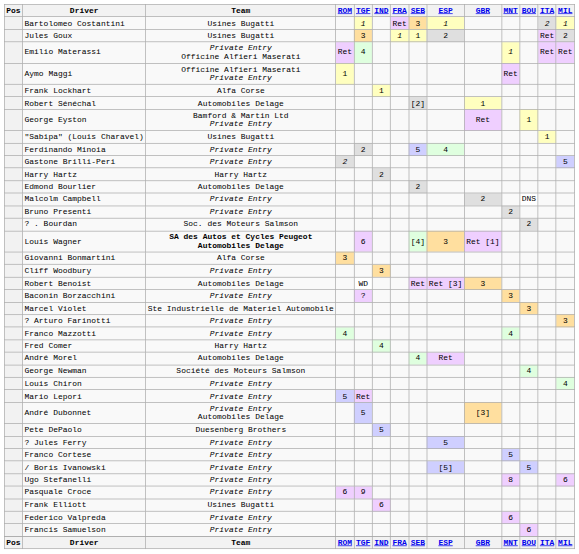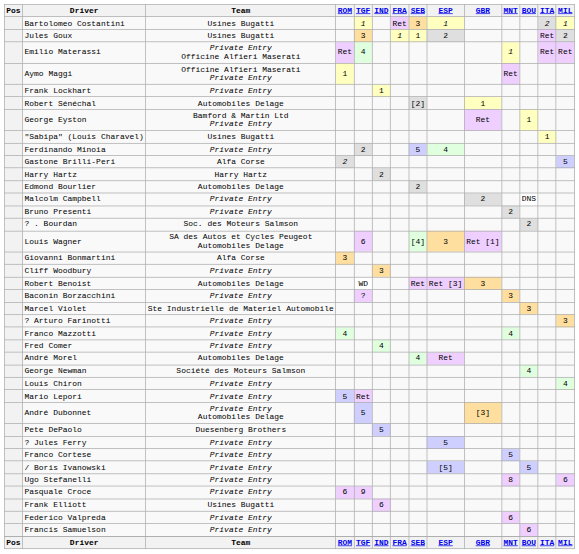 <table class="wikitable" style="font-size: 85%; text-align:center">
 <tr valign="top">
 <th valign="middle">Pos</th>
 <th valign="middle">Driver</th>
 <th valign="middle">Team</th>
 <th><a href='#'>ROM</a><br></th>
 <th><a href='#'>TGF</a><br></th>
 <th><a href='#'>IND</a><br></th>
 <th><a href='#'>FRA</a><br></th>
 <th><a href='#'>SEB</a><br></th>
 <th><a href='#'>ESP</a><br></th>
 <th><a href='#'>GBR</a><br></th>
 <th><a href='#'>MNT</a><br></th>
 <th><a href='#'>BOU</a><br></th>
 <th><a href='#'>ITA</a><br></th>
 <th><a href='#'>MIL</a><br></th>
 </tr>
 <tr>
 <th></th>
 <td align="left"> Bartolomeo Costantini</td>
 <td>Usines Bugatti</td>
 <td></td>
 <td style="background:#ffffbf;"><em>1</em></td>
 <td></td>
 <td style="background:#efcfff;">Ret</td>
 <td style="background:#ffdf9f;">3</td>
 <td style="background:#ffffbf;"><em>1</em></td>
 <td></td>
 <td></td>
 <td></td>
 <td style="background:#dfdfdf;"><em>2</em></td>
 <td style="background:#ffffbf;"><em>1</em></td>
 </tr>
 <tr>
 <th></th>
 <td align="left"> Jules Goux</td>
 <td>Usines Bugatti</td>
 <td></td>
 <td style="background:#ffdf9f;">3</td>
 <td></td>
 <td style="background:#ffffbf;"><em>1</em></td>
 <td style="background:#ffffbf;">1</td>
 <td style="background:#dfdfdf;">2</td>
 <td></td>
 <td></td>
 <td></td>
 <td style="background:#efcfff;">Ret</td>
 <td style="background:#dfdfdf;">2</td>
 </tr>
 <tr>
 <th></th>
 <td align="left"> Emilio Materassi</td>
 <td><em>Private Entry</em><br> Officine Alfieri Maserati</td>
 <td style="background:#efcfff;">Ret</td>
 <td style="background:#dfffdf;">4</td>
 <td></td>
 <td></td>
 <td></td>
 <td></td>
 <td></td>
 <td style="background:#ffffbf;"><em>1</em></td>
 <td></td>
 <td style="background:#efcfff;">Ret</td>
 <td style="background:#efcfff;">Ret</td>
 </tr>
 <tr>
 <th></th>
 <td align="left"> Aymo Maggi</td>
 <td>Officine Alfieri Maserati<br><em>Private Entry</em></td>
 <td style="background:#ffffbf;">1</td>
 <td></td>
 <td></td>
 <td></td>
 <td></td>
 <td></td>
 <td></td>
 <td style="background:#efcfff;">Ret</td>
 <td></td>
 <td></td>
 <td></td>
 </tr>
 <tr>
 <th></th>
 <td align="left"> Frank Lockhart</td>
-<td>Alfa Corse</td>
+<td><em>Private Entry</em></td>
 <td></td>
 <td></td>
 <td style="background:#ffffbf;">1</td>
 <td></td>
 <td></td>
 <td></td>
 <td></td>
 <td></td>
 <td></td>
 <td></td>
 <td></td>
 </tr>
 <tr>
 <th></th>
 <td align="left"> Robert Sénéchal</td>
 <td>Automobiles Delage</td>
 <td></td>
 <td></td>
 <td></td>
 <td></td>
 <td style="background:#dfdfdf;">[2]</td>
 <td></td>
 <td style="background:#ffffbf;">1</td>
 <td></td>
 <td></td>
 <td></td>
 <td></td>
 </tr>
 <tr>
 <th></th>
 <td align="left"> George Eyston</td>
 <td>Bamford & Martin Ltd<br><em>Private Entry</em></td>
 <td></td>
 <td></td>
 <td></td>
 <td></td>
 <td></td>
 <td></td>
 <td style="background:#efcfff;">Ret</td>
 <td></td>
 <td style="background:#ffffbf;">1</td>
 <td></td>
 <td></td>
 </tr>
 <tr>
 <th></th>
 <td align="left"> "Sabipa" (Louis Charavel)</td>
 <td>Usines Bugatti</td>
 <td></td>
 <td></td>
 <td></td>
 <td></td>
 <td></td>
 <td></td>
 <td></td>
 <td></td>
 <td></td>
 <td style="background:#ffffbf;">1</td>
 <td></td>
 </tr>
 <tr>
 <th></th>
 <td align="left"> Ferdinando Minoia</td>
 <td><em>Private Entry</em></td>
 <td></td>
 <td style="background:#dfdfdf;">2</td>
 <td></td>
 <td></td>
 <td style="background:#cfcfff;">5</td>
 <td style="background:#dfffdf;">4</td>
 <td></td>
 <td></td>
 <td></td>
 <td></td>
 <td></td>
 </tr>
 <tr>
 <th></th>
 <td align="left"> Gastone Brilli-Peri</td>
-<td><em>Private Entry</em></td>
+<td>Alfa Corse</td>
 <td style="background:#dfdfdf;"><em>2</em></td>
 <td></td>
 <td></td>
 <td></td>
 <td></td>
 <td></td>
 <td></td>
 <td></td>
 <td></td>
 <td></td>
 <td style="background:#cfcfff;">5</td>
 </tr>
 <tr>
 <th></th>
 <td align="left"> Harry Hartz</td>
 <td>Harry Hartz</td>
 <td></td>
 <td></td>
 <td style="background:#dfdfdf;">2</td>
 <td></td>
 <td></td>
 <td></td>
 <td></td>
 <td></td>
 <td></td>
 <td></td>
 <td></td>
 </tr>
 <tr>
 <th></th>
 <td align="left"> Edmond Bourlier</td>
 <td>Automobiles Delage</td>
 <td></td>
 <td></td>
 <td></td>
 <td></td>
 <td style="background:#dfdfdf;">2</td>
 <td></td>
 <td></td>
 <td></td>
 <td></td>
 <td></td>
 <td></td>
 </tr>
 <tr>
 <th></th>
 <td align="left"> Malcolm Campbell</td>
 <td><em>Private Entry</em></td>
 <td></td>
 <td></td>
 <td></td>
 <td></td>
 <td></td>
 <td></td>
 <td style="background:#dfdfdf;">2</td>
 <td></td>
 <td style="background:#ffffff;">DNS</td>
 <td></td>
 <td></td>
 </tr>
 <tr>
 <th></th>
 <td align="left"> Bruno Presenti</td>
 <td><em>Private Entry</em></td>
 <td></td>
 <td></td>
 <td></td>
 <td></td>
 <td></td>
 <td></td>
 <td></td>
 <td style="background:#dfdfdf;">2</td>
 <td></td>
 <td></td>
 <td></td>
 </tr>
 <tr>
 <th></th>
 <td align="left">? . Bourdan</td>
 <td>Soc. des Moteurs Salmson</td>
 <td></td>
 <td></td>
 <td></td>
 <td></td>
 <td></td>
 <td></td>
 <td></td>
 <td></td>
 <td style="background:#dfdfdf;">2</td>
 <td></td>
 <td></td>
 </tr>
 <tr>
 <th></th>
 <td align="left"> Louis Wagner</td>
-<td><strong>SA des Autos et Cycles Peugeot<br>Automobiles Delage</strong></td>
+<td>SA des Autos et Cycles Peugeot<br>Automobiles Delage</td>
 <td></td>
 <td style="background:#efcfff;">6</td>
 <td></td>
 <td></td>
 <td style="background:#dfffdf;">[4]</td>
 <td style="background:#ffdf9f;">3</td>
 <td style="background:#efcfff;">Ret [1]</td>
 <td></td>
 <td></td>
 <td></td>
 <td></td>
 </tr>
 <tr>
 <th></th>
 <td align="left"> Giovanni Bonmartini</td>
 <td>Alfa Corse</td>
 <td style="background:#ffdf9f;">3</td>
 <td></td>
 <td></td>
 <td></td>
 <td></td>
 <td></td>
 <td></td>
 <td></td>
 <td></td>
 <td></td>
 <td></td>
 </tr>
 <tr>
 <th></th>
 <td align="left"> Cliff Woodbury</td>
 <td><em>Private Entry</em></td>
 <td></td>
 <td></td>
 <td style="background:#ffdf9f;">3</td>
 <td></td>
 <td></td>
 <td></td>
 <td></td>
 <td></td>
 <td></td>
 <td></td>
 <td></td>
 </tr>
 <tr>
 <th></th>
 <td align="left"> Robert Benoist</td>
 <td>Automobiles Delage</td>
 <td></td>
 <td style="background:#ffffff;">WD</td>
 <td></td>
 <td></td>
 <td style="background:#efcfff;">Ret</td>
 <td style="background:#efcfff;">Ret [3]</td>
 <td style="background:#ffdf9f;">3</td>
 <td></td>
 <td></td>
 <td></td>
 <td></td>
 </tr>
 <tr>
 <th></th>
 <td align="left"> Baconin Borzacchini</td>
 <td><em>Private Entry</em></td>
 <td></td>
 <td style="background:#efcfff;">?</td>
 <td></td>
 <td></td>
 <td></td>
 <td></td>
 <td></td>
 <td style="background:#ffdf9f;">3</td>
 <td></td>
 <td></td>
 <td></td>
 </tr>
 <tr>
 <th></th>
 <td align="left"> Marcel Violet</td>
 <td>Ste Industrielle de Materiel Automobile</td>
 <td></td>
 <td></td>
 <td></td>
 <td></td>
 <td></td>
 <td></td>
 <td></td>
 <td></td>
 <td style="background:#ffdf9f;">3</td>
 <td></td>
 <td></td>
 </tr>
 <tr>
 <th></th>
 <td align="left">? Arturo Farinotti</td>
 <td><em>Private Entry</em></td>
 <td></td>
 <td></td>
 <td></td>
 <td></td>
 <td></td>
 <td></td>
 <td></td>
 <td></td>
 <td></td>
 <td></td>
 <td style="background:#ffdf9f;">3</td>
 </tr>
 <tr>
 <th></th>
 <td align="left"> Franco Mazzotti</td>
 <td><em>Private Entry</em></td>
 <td style="background:#dfffdf;">4</td>
 <td></td>
 <td></td>
 <td></td>
 <td></td>
 <td></td>
 <td></td>
 <td style="background:#dfffdf;">4</td>
 <td></td>
 <td></td>
 <td></td>
 </tr>
 <tr>
 <th></th>
 <td align="left"> Fred Comer</td>
-<td>Harry Hartz</td>
+<td><em>Private Entry</em></td>
 <td></td>
 <td></td>
 <td style="background:#dfffdf;">4</td>
 <td></td>
 <td></td>
 <td></td>
 <td></td>
 <td></td>
 <td></td>
 <td></td>
 <td></td>
 </tr>
 <tr>
 <th></th>
 <td align="left"> André Morel</td>
 <td>Automobiles Delage</td>
 <td></td>
 <td></td>
 <td></td>
 <td></td>
 <td style="background:#dfffdf;">4</td>
 <td style="background:#efcfff;">Ret</td>
 <td></td>
 <td></td>
 <td></td>
 <td></td>
 <td></td>
 </tr>
 <tr>
 <th></th>
 <td align="left"> George Newman</td>
 <td>Société des Moteurs Salmson</td>
 <td></td>
 <td></td>
 <td></td>
 <td></td>
 <td></td>
 <td></td>
 <td></td>
 <td></td>
 <td style="background:#dfffdf;">4</td>
 <td></td>
 <td></td>
 </tr>
 <tr>
 <th></th>
 <td align="left"> Louis Chiron</td>
 <td><em>Private Entry</em></td>
 <td></td>
 <td></td>
 <td></td>
 <td></td>
 <td></td>
 <td></td>
 <td></td>
 <td></td>
 <td></td>
 <td></td>
 <td style="background:#dfffdf;">4</td>
 </tr>
 <tr>
 <th></th>
 <td align="left"> Mario Lepori</td>
 <td><em>Private Entry</em></td>
 <td style="background:#cfcfff;">5</td>
 <td style="background:#efcfff;">Ret</td>
 <td></td>
 <td></td>
 <td></td>
 <td></td>
 <td></td>
 <td></td>
 <td></td>
 <td></td>
 <td></td>
 </tr>
 <tr>
 <th></th>
 <td align="left"> André Dubonnet</td>
 <td><em>Private Entry</em><br>Automobiles Delage</td>
 <td></td>
 <td style="background:#cfcfff;">5</td>
 <td></td>
 <td></td>
 <td></td>
 <td></td>
 <td style="background:#ffdf9f;">[3]</td>
 <td></td>
 <td></td>
 <td></td>
 <td></td>
 </tr>
 <tr>
 <th></th>
 <td align="left"> Pete DePaolo</td>
 <td>Duesenberg Brothers</td>
 <td></td>
 <td></td>
 <td style="background:#cfcfff;">5</td>
 <td></td>
 <td></td>
 <td></td>
 <td></td>
 <td></td>
 <td></td>
 <td></td>
 <td></td>
 </tr>
 <tr>
 <th></th>
 <td align="left">? Jules Ferry</td>
 <td><em>Private Entry</em></td>
 <td></td>
 <td></td>
 <td></td>
 <td></td>
 <td></td>
 <td style="background:#cfcfff;">5</td>
 <td></td>
 <td></td>
 <td></td>
 <td></td>
 <td></td>
 </tr>
 <tr>
 <th></th>
 <td align="left"> Franco Cortese</td>
 <td><em>Private Entry</em></td>
 <td></td>
 <td></td>
 <td></td>
 <td></td>
 <td></td>
 <td></td>
 <td></td>
 <td style="background:#cfcfff;">5</td>
 <td></td>
 <td></td>
 <td></td>
 </tr>
 <tr>
 <th></th>
 <td align="left">/ Boris Ivanowski</td>
 <td><em>Private Entry</em></td>
 <td></td>
 <td></td>
 <td></td>
 <td></td>
 <td></td>
 <td style="background:#cfcfff;">[5]</td>
 <td></td>
 <td></td>
 <td style="background:#cfcfff;">5</td>
 <td></td>
 <td></td>
 </tr>
 <tr>
 <th></th>
 <td align="left"> Ugo Stefanelli</td>
 <td><em>Private Entry</em></td>
 <td></td>
 <td></td>
 <td></td>
 <td></td>
 <td></td>
 <td></td>
 <td></td>
 <td style="background:#efcfff;">8</td>
 <td></td>
 <td></td>
 <td style="background:#efcfff;">6</td>
 </tr>
 <tr>
 <th></th>
 <td align="left"> Pasquale Croce</td>
 <td><em>Private Entry</em></td>
 <td style="background:#efcfff;">6</td>
 <td style="background:#efcfff;">9</td>
 <td></td>
 <td></td>
 <td></td>
 <td></td>
 <td></td>
 <td></td>
 <td></td>
 <td></td>
 <td></td>
 </tr>
 <tr>
 <th></th>
 <td align="left"> Frank Elliott</td>
 <td>Usines Bugatti</td>
 <td></td>
 <td></td>
 <td style="background:#efcfff;">6</td>
 <td></td>
 <td></td>
 <td></td>
 <td></td>
 <td></td>
 <td></td>
 <td></td>
 <td></td>
 </tr>
 <tr>
 <th></th>
 <td align="left"> Federico Valpreda</td>
 <td><em>Private Entry</em></td>
 <td></td>
 <td></td>
 <td></td>
 <td></td>
 <td></td>
 <td></td>
 <td></td>
 <td style="background:#efcfff;">6</td>
 <td></td>
 <td></td>
 <td></td>
 </tr>
 <tr>
 <th></th>
 <td align="left"> Francis Samuelson</td>
 <td><em>Private Entry</em></td>
 <td></td>
 <td></td>
 <td></td>
 <td></td>
 <td></td>
 <td></td>
 <td></td>
 <td></td>
 <td style="background:#efcfff;">6</td>
 <td></td>
 <td></td>
 </tr>
 <tr>
 </tr>
 <tr valign="top">
 <th valign="middle">Pos</th>
 <th valign="middle">Driver</th>
 <th valign="middle">Team</th>
 <th><a href='#'>ROM</a><br></th>
 <th><a href='#'>TGF</a><br></th>
 <th><a href='#'>IND</a><br></th>
 <th><a href='#'>FRA</a><br></th>
 <th><a href='#'>SEB</a><br></th>
 <th><a href='#'>ESP</a><br></th>
 <th><a href='#'>GBR</a><br></th>
 <th><a href='#'>MNT</a><br></th>
 <th><a href='#'>BOU</a><br></th>
 <th><a href='#'>ITA</a><br></th>
 <th><a href='#'>MIL</a><br></th>
 </tr>
 </table>
